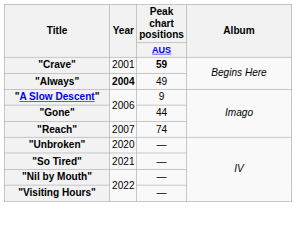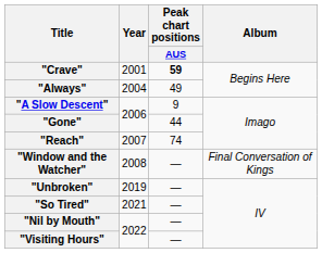 <table class="wikitable plainrowheaders" style="text-align:center;">
 <tr>
 <th scope="col" rowspan="2" style="width:10em;">Title</th>
 <th scope="col" rowspan="2" style="width:1em;">Year</th>
 <th scope="col" colspan="1">Peak chart positions</th>
 <th scope="col" rowspan="2" style="width:10em;">Album</th>
 </tr>
 <tr>
 <th scope="col" style="width:3em;font-size:90%;"><a href='#'>AUS</a><br></th>
 </tr>
 <tr>
 <th scope="row">"Crave"</th>
 <td>2001</td>
 <td><strong>59</strong></td>
 <td rowspan="2"><em>Begins Here</em></td>
 </tr>
 <tr>
 <th scope="row">"Always"</th>
-<td><strong>2004</strong></td>
+<td>2004</td>
 <td>49</td>
 </tr>
 <tr>
 <th scope="row">"<a href='#'>A Slow Descent</a>"</th>
 <td rowspan="2">2006</td>
 <td>9</td>
 <td rowspan="3"><em> Imago</em></td>
 </tr>
 <tr>
 <th scope="row">"Gone"</th>
 <td>44</td>
 </tr>
 <tr>
 <th scope="row">"Reach"</th>
 <td>2007</td>
 <td>74</td>
 </tr>
 <tr>
+<th scope="row">"Window and the Watcher"</th>
+<td>2008</td>
+<td>—</td>
+<td><em>Final Conversation of Kings</em></td>
+</tr>
+<tr>
 <th scope="row">"Unbroken"</th>
-<td>2020</td>
+<td>2019</td>
 <td>—</td>
 <td rowspan="4"><em>IV</em></td>
 </tr>
 <tr>
 <th scope="row">"So Tired"</th>
 <td>2021</td>
 <td>—</td>
 </tr>
 <tr>
 <th scope="row">"Nil by Mouth"</th>
 <td rowspan="2">2022</td>
 <td>—</td>
 </tr>
 <tr>
 <th scope="row">"Visiting Hours"</th>
 <td>—</td>
 </tr>
 </table>
